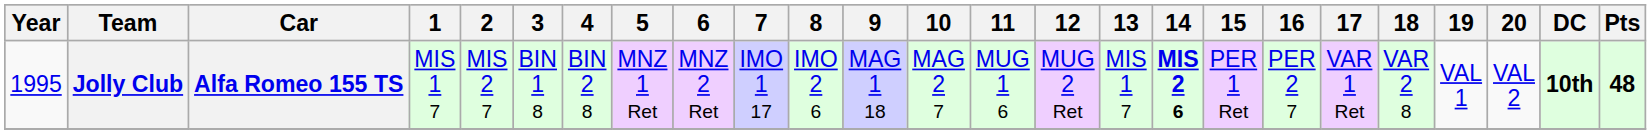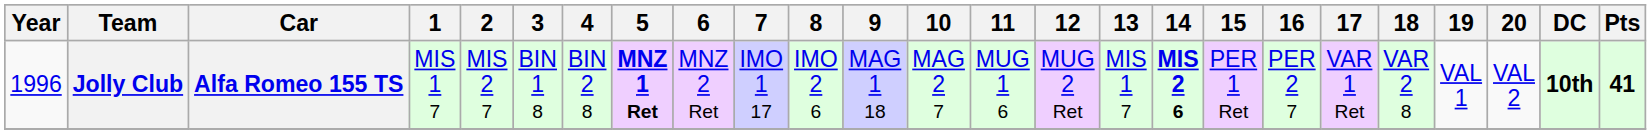 <table class="wikitable" style="text-align:center; font-size:85%">
 <tr>
 <th>Year</th>
 <th>Team</th>
 <th>Car</th>
 <th>1</th>
 <th>2</th>
 <th>3</th>
 <th>4</th>
 <th>5</th>
 <th>6</th>
 <th>7</th>
 <th>8</th>
 <th>9</th>
 <th>10</th>
 <th>11</th>
 <th>12</th>
 <th>13</th>
 <th>14</th>
 <th>15</th>
 <th>16</th>
 <th>17</th>
 <th>18</th>
 <th>19</th>
 <th>20</th>
 <th>DC</th>
 <th>Pts</th>
 </tr>
 <tr>
-<td><a href='#'>1995</a></td>
+<td><a href='#'>1996</a></td>
 <th nowrap><a href='#'>Jolly Club</a></th>
 <th nowrap><a href='#'>Alfa Romeo 155 TS</a></th>
 <td style="background:#dfffdf;"><a href='#'>MIS<br>1</a><br><small>7</small></td>
 <td style="background:#dfffdf;"><a href='#'>MIS<br>2</a><br><small>7</small></td>
 <td style="background:#dfffdf;"><a href='#'>BIN<br>1</a><br><small>8</small></td>
 <td style="background:#dfffdf;"><a href='#'>BIN<br>2</a><br><small>8</small></td>
-<td style="background:#efcfff;"><a href='#'>MNZ<br>1</a><br><small>Ret</small></td>
+<td style="background:#efcfff;"><strong><a href='#'>MNZ<br>1</a><br><small>Ret</small></strong></td>
 <td style="background:#efcfff;"><a href='#'>MNZ<br>2</a><br><small>Ret</small></td>
 <td style="background:#CFCFFF;"><a href='#'>IMO<br>1</a><br><small>17</small></td>
 <td style="background:#dfffdf;"><a href='#'>IMO<br>2</a><br><small>6</small></td>
 <td style="background:#CFCFFF;"><a href='#'>MAG<br>1</a><br><small>18</small></td>
 <td style="background:#DFFFDF;"><a href='#'>MAG<br>2</a><br><small>7</small></td>
 <td style="background:#DFFFDF;"><a href='#'>MUG<br>1</a><br><small>6</small></td>
 <td style="background:#efcfff;"><a href='#'>MUG<br>2</a><br><small>Ret</small></td>
 <td style="background:#DFFFDF;"><a href='#'>MIS<br>1</a><br><small>7</small></td>
 <td style="background:#dfffdf;"><strong><a href='#'>MIS<br>2</a><br><small>6</small></strong></td>
 <td style="background:#efcfff;"><a href='#'>PER<br>1</a><br><small>Ret</small></td>
 <td style="background:#dfffdf;"><a href='#'>PER<br>2</a><br><small>7</small></td>
 <td style="background:#efcfff;"><a href='#'>VAR<br>1</a><br><small>Ret</small></td>
 <td style="background:#dfffdf;"><a href='#'>VAR<br>2</a><br><small>8</small></td>
 <td><a href='#'>VAL<br>1</a><br></td>
 <td><a href='#'>VAL<br>2</a><br></td>
 <th style="background:#dfffdf;">10th</th>
-<th style="background:#dfffdf;">48</th>
+<th style="background:#dfffdf;">41</th>
 </tr>
 <tr>
 </tr>
 </table>
